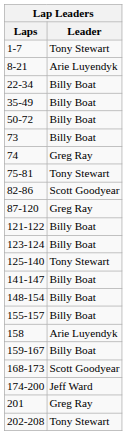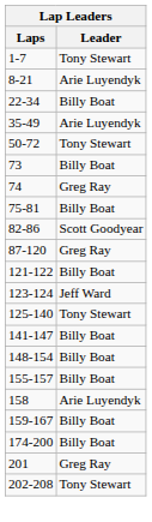 <table class="wikitable">
 <tr>
 <th colspan=2>Lap Leaders</th>
 </tr>
 <tr>
 <th>Laps</th>
 <th>Leader</th>
 </tr>
 <tr>
 <td>1-7</td>
 <td>Tony Stewart</td>
 </tr>
 <tr>
 <td>8-21</td>
 <td>Arie Luyendyk</td>
 </tr>
 <tr>
 <td>22-34</td>
 <td>Billy Boat</td>
 </tr>
 <tr>
 <td>35-49</td>
-<td>Billy Boat</td>
+<td>Arie Luyendyk</td>
 </tr>
 <tr>
 <td>50-72</td>
-<td>Billy Boat</td>
+<td>Tony Stewart</td>
 </tr>
 <tr>
 <td>73</td>
 <td>Billy Boat</td>
 </tr>
 <tr>
 <td>74</td>
 <td>Greg Ray</td>
 </tr>
 <tr>
 <td>75-81</td>
-<td>Tony Stewart</td>
+<td>Billy Boat</td>
 </tr>
 <tr>
 <td>82-86</td>
 <td>Scott Goodyear</td>
 </tr>
 <tr>
 <td>87-120</td>
 <td>Greg Ray</td>
 </tr>
 <tr>
 <td>121-122</td>
 <td>Billy Boat</td>
 </tr>
 <tr>
 <td>123-124</td>
-<td>Billy Boat</td>
+<td>Jeff Ward</td>
 </tr>
 <tr>
 <td>125-140</td>
 <td>Tony Stewart</td>
 </tr>
 <tr>
 <td>141-147</td>
 <td>Billy Boat</td>
 </tr>
 <tr>
 <td>148-154</td>
 <td>Billy Boat</td>
 </tr>
 <tr>
 <td>155-157</td>
 <td>Billy Boat</td>
 </tr>
 <tr>
 <td>158</td>
 <td>Arie Luyendyk</td>
 </tr>
 <tr>
 <td>159-167</td>
 <td>Billy Boat</td>
 </tr>
 <tr>
-<td>168-173</td>
-<td>Scott Goodyear</td>
-</tr>
-<tr>
 <td>174-200</td>
-<td>Jeff Ward</td>
+<td>Billy Boat</td>
 </tr>
 <tr>
 <td>201</td>
 <td>Greg Ray</td>
 </tr>
 <tr>
 <td>202-208</td>
 <td>Tony Stewart</td>
 </tr>
 </table>
